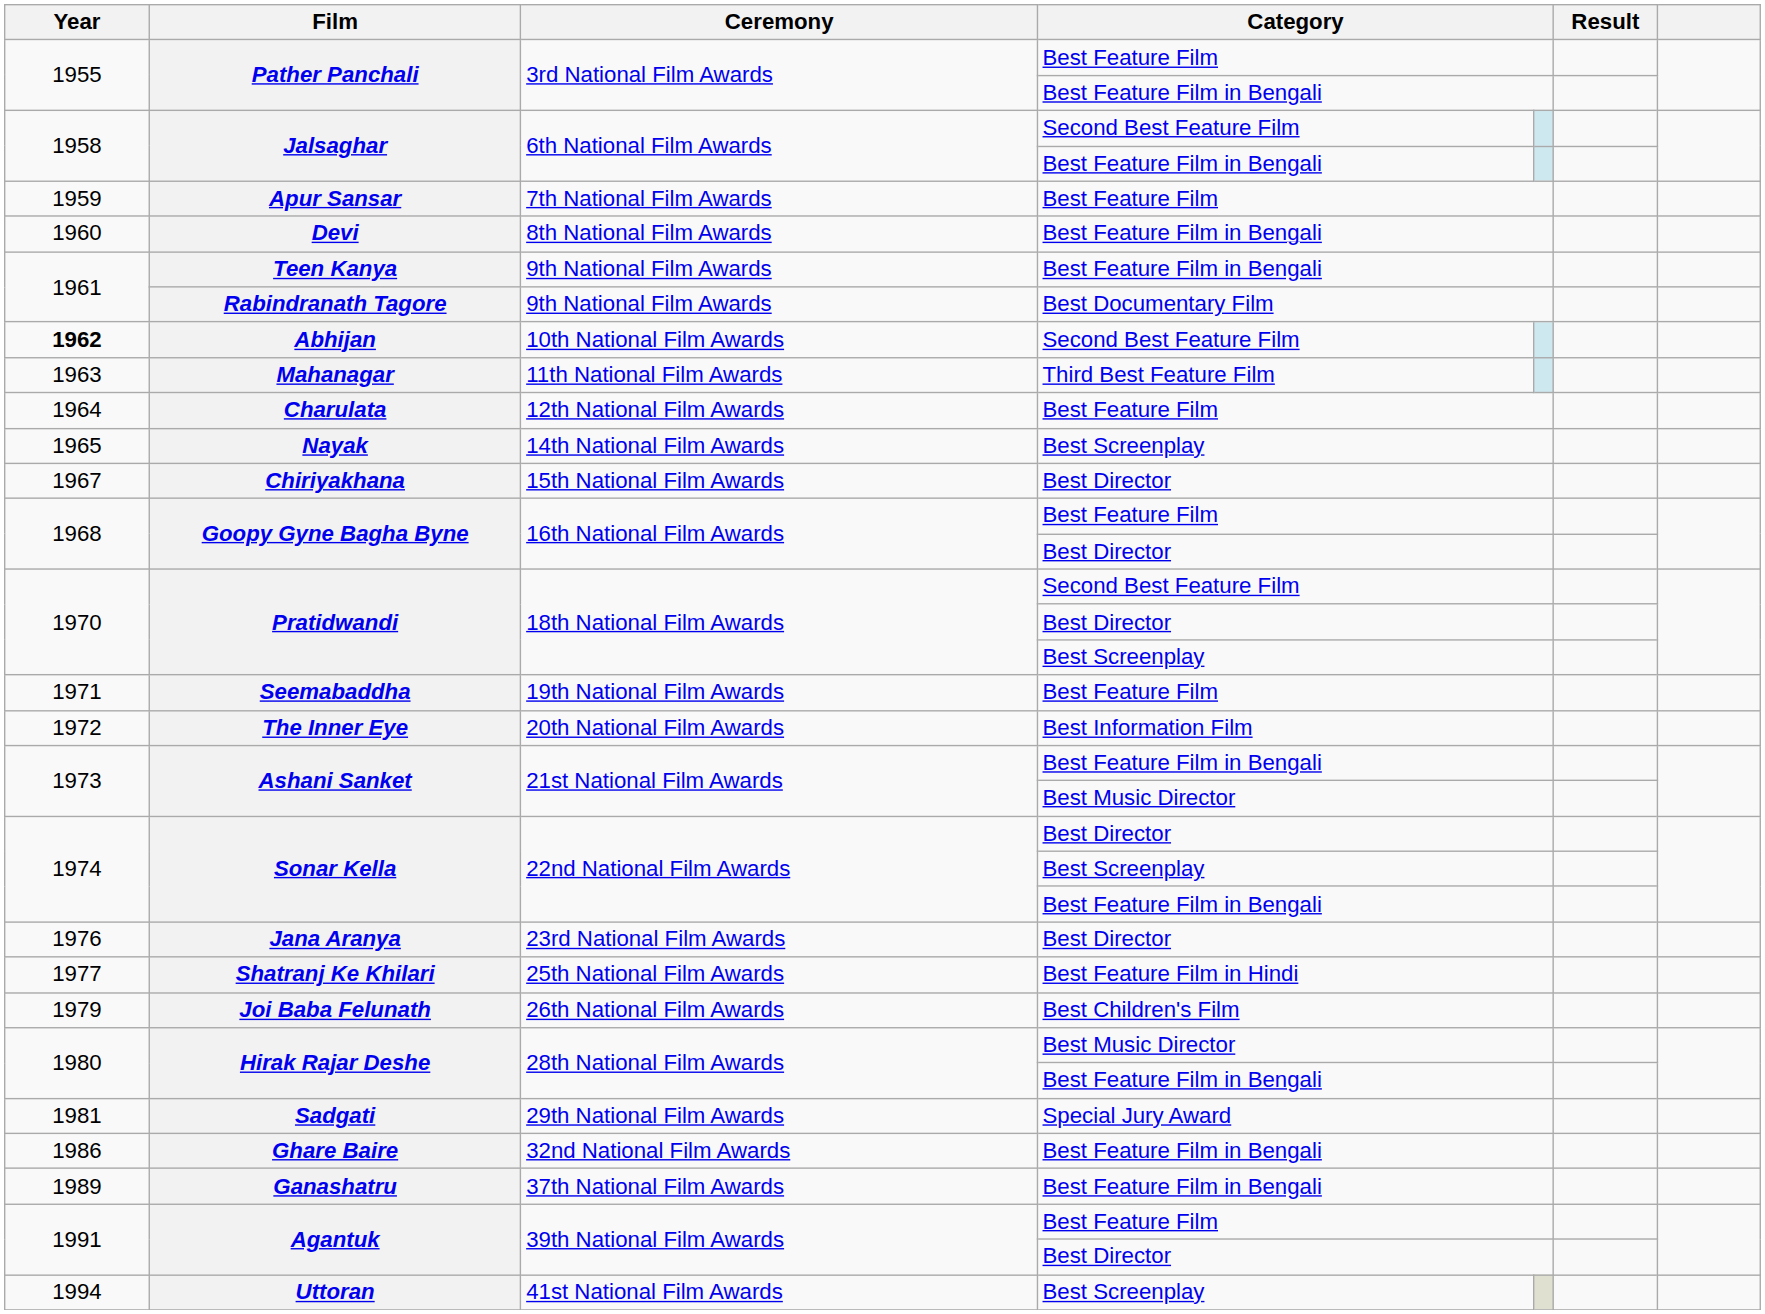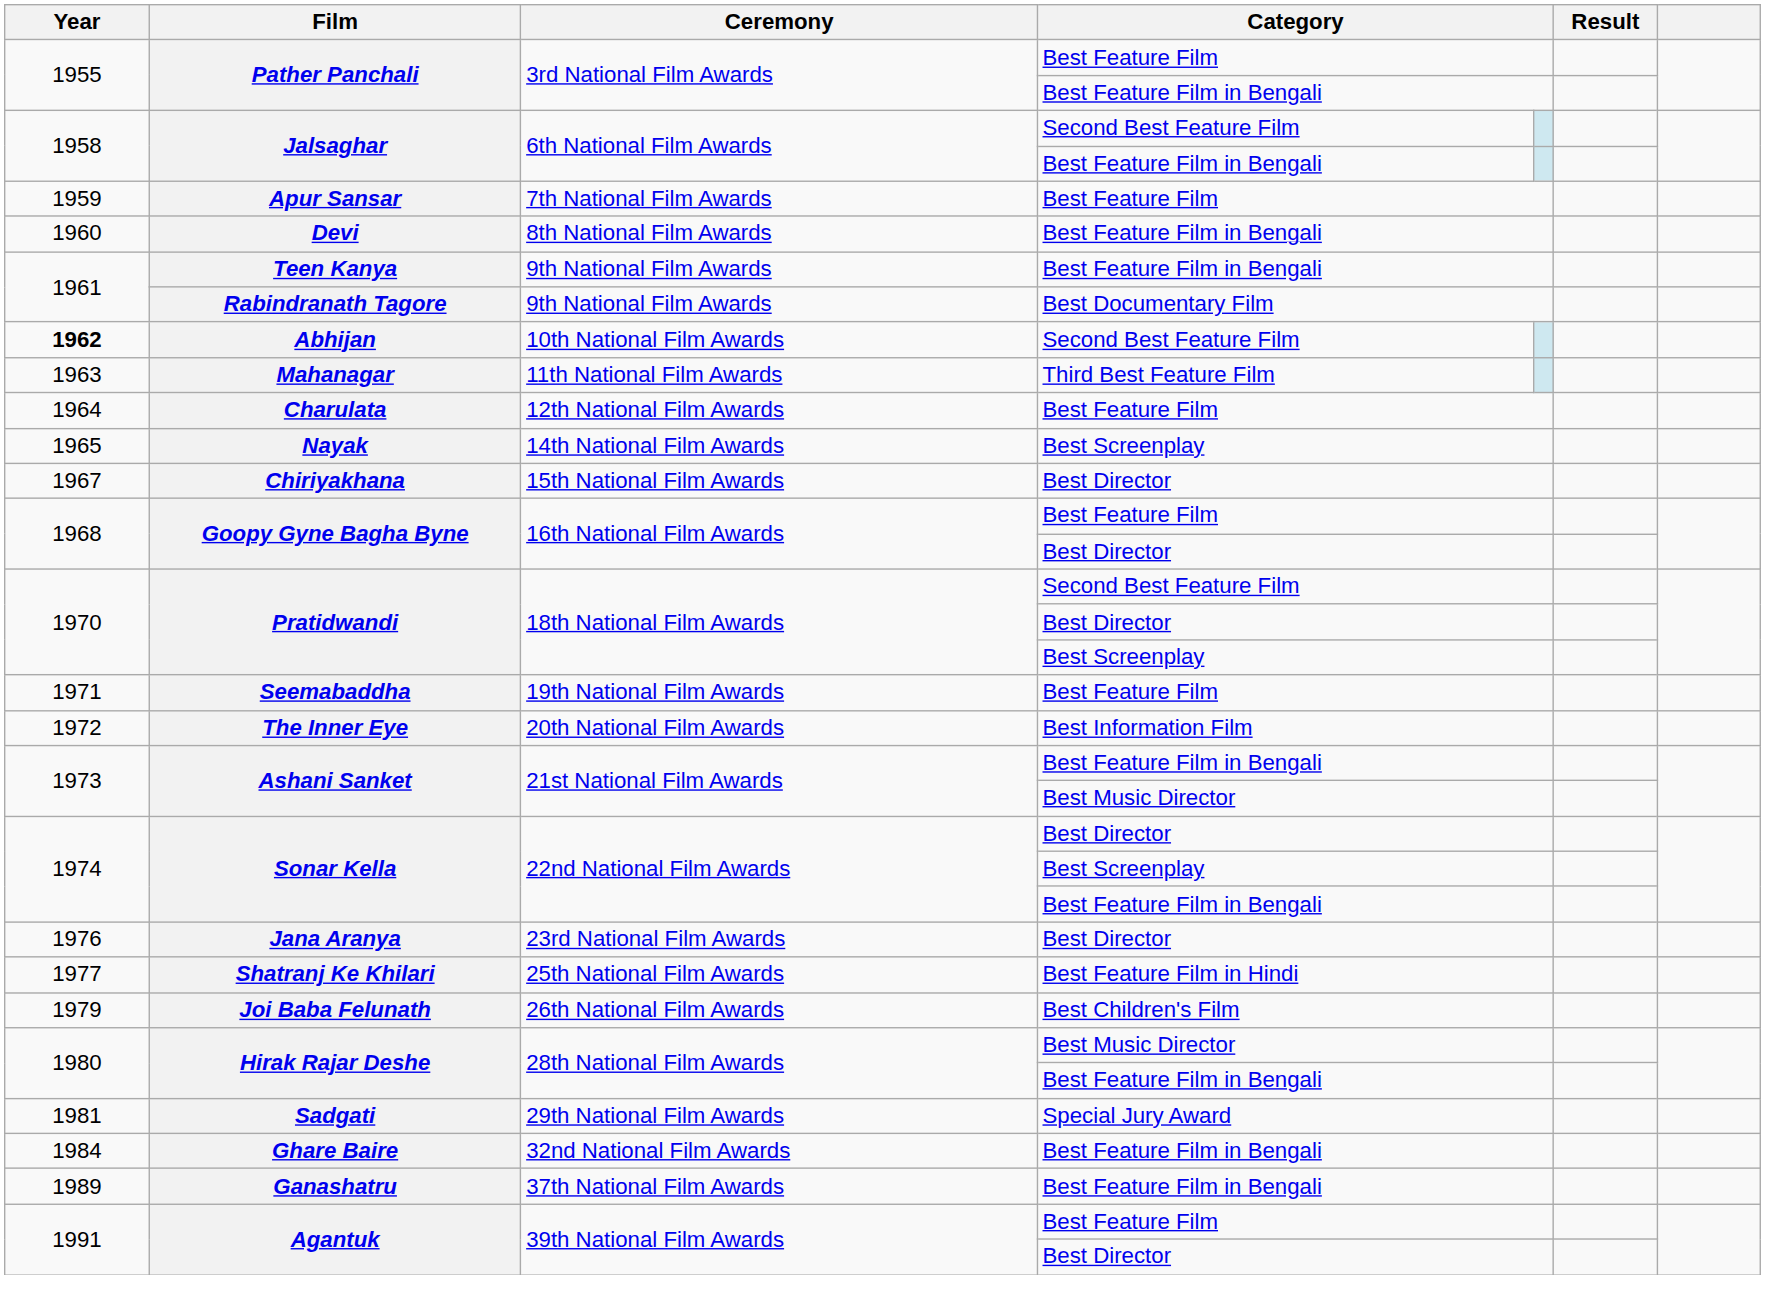 <table class="wikitable plainrowheaders sortable" style="width:100%">
 <tr>
 <th scope="col" style="width:7%">Year</th>
 <th scope="col" style="width:18%">Film</th>
 <th scope="col" style="width:25%">Ceremony</th>
 <th scope="col" colspan="2" style="width:25%">Category</th>
 <th scope="col" style="width:5%">Result</th>
 <th scope="col" style="width:5%" class="unsortable"></th>
 </tr>
 <tr>
 <td style="text-align:center;" rowspan="2">1955</td>
 <th scope="row" rowspan="2"><em><a href='#'>Pather Panchali</a></em></th>
 <td rowspan="2"><a href='#'>3rd National Film Awards</a></td>
 <td colspan="2"><a href='#'>Best Feature Film</a></td>
 <td></td>
 <td style="text-align:center;" rowspan="2"></td>
 </tr>
 <tr>
 <td colspan="2"><a href='#'>Best Feature Film in Bengali</a></td>
 <td></td>
 </tr>
 <tr>
 <td style="text-align:center;" rowspan="2">1958</td>
 <th scope="row" rowspan="2"><em><a href='#'>Jalsaghar</a></em></th>
 <td rowspan="2"><a href='#'>6th National Film Awards</a></td>
 <td><a href='#'>Second Best Feature Film</a></td>
 <td style="background-color:#CEE8F0;width:1%;"></td>
 <td></td>
 <td style="text-align:center;"  rowspan="2"></td>
 </tr>
 <tr>
 <td><a href='#'>Best Feature Film in Bengali</a></td>
 <td style="background-color:#CEE8F0;width:1%;"></td>
 <td></td>
 </tr>
 <tr>
 <td style="text-align:center;">1959</td>
 <th scope="row"><em><a href='#'>Apur Sansar</a></em></th>
 <td><a href='#'>7th National Film Awards</a></td>
 <td colspan="2"><a href='#'>Best Feature Film</a></td>
 <td></td>
 <td style="text-align:center;"></td>
 </tr>
 <tr>
 <td style="text-align:center;">1960</td>
 <th scope="row"><em><a href='#'>Devi</a></em></th>
 <td><a href='#'>8th National Film Awards</a></td>
 <td colspan="2"><a href='#'>Best Feature Film in Bengali</a></td>
 <td></td>
 <td style="text-align:center;"></td>
 </tr>
 <tr>
 <td style="text-align:center;" rowspan="2">1961</td>
 <th scope="row"><em><a href='#'>Teen Kanya</a></em></th>
 <td><a href='#'>9th National Film Awards</a></td>
 <td colspan="2"><a href='#'>Best Feature Film in Bengali</a></td>
 <td></td>
 <td style="text-align:center;"></td>
 </tr>
 <tr>
 <th scope="row"><em><a href='#'>Rabindranath Tagore</a></em></th>
 <td><a href='#'>9th National Film Awards</a></td>
 <td colspan="2"><a href='#'>Best Documentary Film</a></td>
 <td></td>
 <td style="text-align:center;"></td>
 </tr>
 <tr>
 <td style="text-align:center;"><strong>1962</strong></td>
 <th scope="row"><em><a href='#'>Abhijan</a></em></th>
 <td><a href='#'>10th National Film Awards</a></td>
 <td><a href='#'>Second Best Feature Film</a></td>
 <td style="background-color:#CEE8F0;width:1%;"></td>
 <td></td>
 <td style="text-align:center;"></td>
 </tr>
 <tr>
 <td style="text-align:center;">1963</td>
 <th scope="row"><em><a href='#'>Mahanagar</a></em></th>
 <td><a href='#'>11th National Film Awards</a></td>
 <td><a href='#'>Third Best Feature Film</a></td>
 <td style="background-color:#CEE8F0;width:1%;"></td>
 <td></td>
 <td style="text-align:center;"></td>
 </tr>
 <tr>
 <td style="text-align:center;">1964</td>
 <th scope="row"><em><a href='#'>Charulata</a></em></th>
 <td><a href='#'>12th National Film Awards</a></td>
 <td colspan="2"><a href='#'>Best Feature Film</a></td>
 <td></td>
 <td style="text-align:center;"></td>
 </tr>
 <tr>
 <td style="text-align:center;">1965</td>
 <th scope="row"><em><a href='#'>Nayak</a></em></th>
 <td><a href='#'>14th National Film Awards</a></td>
 <td colspan="2"><a href='#'>Best Screenplay</a></td>
 <td></td>
 <td style="text-align:center;"></td>
 </tr>
 <tr>
 <td style="text-align:center;">1967</td>
 <th scope="row"><em><a href='#'>Chiriyakhana</a></em></th>
 <td><a href='#'>15th National Film Awards</a></td>
 <td colspan="2"><a href='#'>Best Director</a></td>
 <td></td>
 <td style="text-align:center;"></td>
 </tr>
 <tr>
 <td style="text-align:center;" rowspan="2">1968</td>
 <th scope="row" rowspan="2"><em><a href='#'>Goopy Gyne Bagha Byne</a></em></th>
 <td rowspan="2"><a href='#'>16th National Film Awards</a></td>
 <td colspan="2"><a href='#'>Best Feature Film</a></td>
 <td></td>
 <td style="text-align:center;" rowspan="2"></td>
 </tr>
 <tr>
 <td colspan="2"><a href='#'>Best Director</a></td>
 <td></td>
 </tr>
 <tr>
 <td style="text-align:center;" rowspan="3">1970</td>
 <th scope="row" rowspan="3"><em><a href='#'>Pratidwandi</a></em></th>
 <td rowspan="3"><a href='#'>18th National Film Awards</a></td>
 <td colspan="2"><a href='#'>Second Best Feature Film</a></td>
 <td></td>
 <td style="text-align:center;" rowspan="3"></td>
 </tr>
 <tr>
 <td colspan="2"><a href='#'>Best Director</a></td>
 <td></td>
 </tr>
 <tr>
 <td colspan="2"><a href='#'>Best Screenplay</a></td>
 <td></td>
 </tr>
 <tr>
 <td style="text-align:center;">1971</td>
 <th scope="row"><em><a href='#'>Seemabaddha</a></em></th>
 <td><a href='#'>19th National Film Awards</a></td>
 <td colspan="2"><a href='#'>Best Feature Film</a></td>
 <td></td>
 <td style="text-align:center;"></td>
 </tr>
 <tr>
 <td style="text-align:center;">1972</td>
 <th scope="row"><em><a href='#'>The Inner Eye</a></em></th>
 <td><a href='#'>20th National Film Awards</a></td>
 <td colspan="2"><a href='#'>Best Information Film </a></td>
 <td></td>
 <td style="text-align:center;"></td>
 </tr>
 <tr>
 <td style="text-align:center;" rowspan="2">1973</td>
 <th scope="row" rowspan="2"><em><a href='#'>Ashani Sanket</a></em></th>
 <td rowspan="2"><a href='#'>21st National Film Awards</a></td>
 <td colspan="2"><a href='#'>Best Feature Film in Bengali</a></td>
 <td></td>
 <td style="text-align:center;" rowspan="2"></td>
 </tr>
 <tr>
 <td colspan="2"><a href='#'>Best Music Director</a></td>
 <td></td>
 </tr>
 <tr>
 <td style="text-align:center;" rowspan="3">1974</td>
 <th scope="row" rowspan="3"><em><a href='#'>Sonar Kella</a></em></th>
 <td rowspan="3"><a href='#'>22nd National Film Awards</a></td>
 <td colspan="2"><a href='#'>Best Director</a></td>
 <td></td>
 <td style="text-align:center;" rowspan="3"></td>
 </tr>
 <tr>
 <td colspan="2"><a href='#'>Best Screenplay</a></td>
 <td></td>
 </tr>
 <tr>
 <td colspan="2"><a href='#'>Best Feature Film in Bengali</a></td>
 <td></td>
 </tr>
 <tr>
 <td style="text-align:center;">1976</td>
 <th scope="row"><em><a href='#'>Jana Aranya</a></em></th>
 <td><a href='#'>23rd National Film Awards</a></td>
 <td colspan="2"><a href='#'>Best Director</a></td>
 <td></td>
 <td style="text-align:center;"></td>
 </tr>
 <tr>
 <td style="text-align:center;">1977</td>
 <th scope="row"><em><a href='#'>Shatranj Ke Khilari</a></em></th>
 <td><a href='#'>25th National Film Awards</a></td>
 <td colspan="2"><a href='#'>Best Feature Film in Hindi</a></td>
 <td></td>
 <td style="text-align:center;"></td>
 </tr>
 <tr>
 <td style="text-align:center;">1979</td>
 <th scope="row"><em><a href='#'>Joi Baba Felunath</a></em></th>
 <td><a href='#'>26th National Film Awards</a></td>
 <td colspan="2"><a href='#'>Best Children's Film</a></td>
 <td></td>
 <td style="text-align:center;"></td>
 </tr>
 <tr>
 <td style="text-align:center;" rowspan="2">1980</td>
 <th scope="row" rowspan="2"><em><a href='#'>Hirak Rajar Deshe</a></em></th>
 <td rowspan="2"><a href='#'>28th National Film Awards</a></td>
 <td colspan="2"><a href='#'>Best Music Director</a></td>
 <td></td>
 <td style="text-align:center;" rowspan="2"></td>
 </tr>
 <tr>
 <td colspan="2"><a href='#'>Best Feature Film in Bengali</a></td>
 <td></td>
 </tr>
 <tr>
 <td style="text-align:center;">1981</td>
 <th scope="row"><em><a href='#'>Sadgati</a></em></th>
 <td><a href='#'>29th National Film Awards</a></td>
 <td colspan="2"><a href='#'>Special Jury Award</a></td>
 <td></td>
 <td style="text-align:center;"></td>
 </tr>
 <tr>
-<td style="text-align:center;">1986</td>
+<td style="text-align:center;">1984</td>
 <th scope="row"><em><a href='#'>Ghare Baire</a></em></th>
 <td><a href='#'>32nd National Film Awards</a></td>
 <td colspan="2"><a href='#'>Best Feature Film in Bengali</a></td>
 <td></td>
 <td style="text-align:center;"></td>
 </tr>
 <tr>
 <td style="text-align:center;">1989</td>
 <th scope="row"><em><a href='#'>Ganashatru</a></em></th>
 <td><a href='#'>37th National Film Awards</a></td>
 <td colspan="2"><a href='#'>Best Feature Film in Bengali</a></td>
 <td></td>
 <td style="text-align:center;"></td>
 </tr>
 <tr>
 <td style="text-align:center;" rowspan="2">1991</td>
 <th scope="row" rowspan="2"><em><a href='#'>Agantuk</a></em></th>
 <td rowspan="2"><a href='#'>39th National Film Awards</a></td>
 <td colspan="2"><a href='#'>Best Feature Film</a></td>
 <td></td>
 <td style="text-align:center;" rowspan="2"></td>
 </tr>
 <tr>
 <td colspan="2"><a href='#'>Best Director</a></td>
 <td></td>
 </tr>
-<tr>
-<td style="text-align:center;">1994</td>
-<th scope="row"><em><a href='#'>Uttoran</a></em></th>
-<td><a href='#'>41st National Film Awards</a></td>
-<td><a href='#'>Best Screenplay</a></td>
-<td style="background-color:#E0E0D1;width:1%;"></td>
-<td></td>
-<td style="text-align:center;"></td>
-</tr>
 </table>
